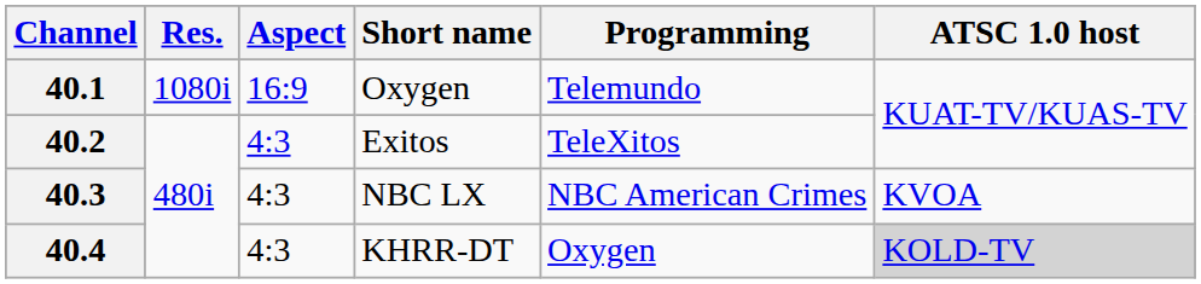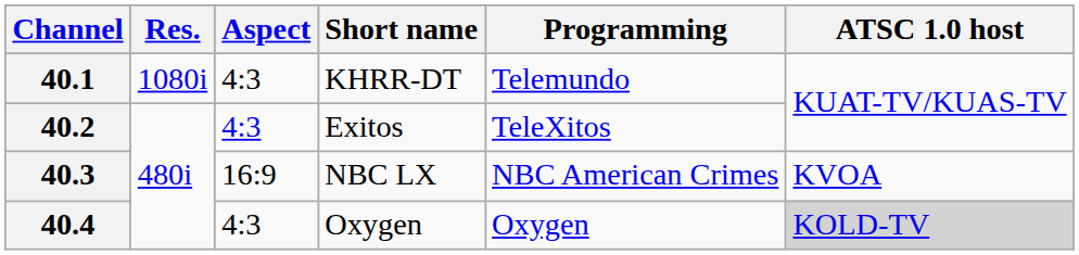 <table class="wikitable">
 <tr>
 <th scope = "col"><a href='#'>Channel</a></th>
 <th scope = "col"><a href='#'>Res.</a></th>
 <th scope = "col"><a href='#'>Aspect</a></th>
 <th scope = "col">Short name</th>
 <th scope = "col">Programming</th>
 <th scope = "col">ATSC 1.0 host</th>
 </tr>
 <tr>
 <th scope = "row">40.1</th>
 <td><a href='#'>1080i</a></td>
-<td><a href='#'>16:9</a></td>
-<td>Oxygen</td>
+<td>4:3</td>
+<td>KHRR-DT</td>
 <td><a href='#'>Telemundo</a></td>
 <td rowspan=2><a href='#'>KUAT-TV/KUAS-TV</a></td>
 </tr>
 <tr>
 <th scope = "row">40.2</th>
 <td rowspan="3"><a href='#'>480i</a></td>
 <td><a href='#'>4:3</a></td>
 <td>Exitos</td>
 <td><a href='#'>TeleXitos</a></td>
 </tr>
 <tr>
 <th scope = "row">40.3</th>
-<td>4:3</td>
+<td>16:9</td>
 <td>NBC LX</td>
 <td><a href='#'>NBC American Crimes</a></td>
 <td><a href='#'>KVOA</a></td>
 </tr>
 <tr>
 <th scope = "row">40.4</th>
 <td>4:3</td>
-<td>KHRR-DT</td>
+<td>Oxygen</td>
 <td><a href='#'>Oxygen</a></td>
 <td style="background: lightgrey;"><a href='#'>KOLD-TV</a></td>
 </tr>
 </table>
